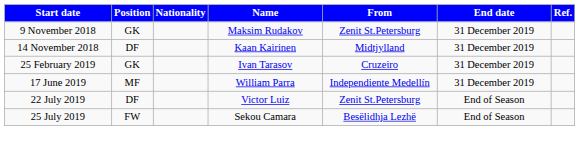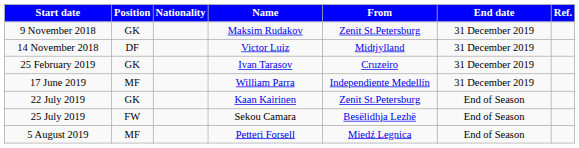 <table class="wikitable"  style="text-align:center; font-size:90%; ">
 <tr>
 <th style="background:#00f; color:white; width:140px;">Start date</th>
 <th style="background:#00f; color:white; width:50px;">Position</th>
 <th style="background:#00f; color:white; width:50px;">Nationality</th>
 <th style="background:#00f; color:white; width:150px;">Name</th>
 <th style="background:#00f; color:white; width:150px;">From</th>
 <th style="background:#00f; color:white; width:150px;">End date</th>
 <th style="background:#00f; color:white; width:20px;">Ref.</th>
 </tr>
 <tr>
 <td>9 November 2018</td>
 <td>GK</td>
 <td></td>
 <td><a href='#'>Maksim Rudakov</a></td>
 <td><a href='#'>Zenit St.Petersburg</a></td>
 <td>31 December 2019</td>
 <td></td>
 </tr>
 <tr>
 <td>14 November 2018</td>
 <td>DF</td>
 <td></td>
-<td><a href='#'>Kaan Kairinen</a></td>
+<td><a href='#'>Victor Luiz</a></td>
 <td><a href='#'>Midtjylland</a></td>
 <td>31 December 2019</td>
 <td></td>
 </tr>
 <tr>
 <td>25 February 2019</td>
 <td>GK</td>
 <td></td>
 <td><a href='#'>Ivan Tarasov</a></td>
 <td><a href='#'>Cruzeiro</a></td>
 <td>31 December 2019</td>
 <td></td>
 </tr>
 <tr>
 <td>17 June 2019</td>
 <td>MF</td>
 <td></td>
 <td><a href='#'>William Parra</a></td>
 <td><a href='#'>Independiente Medellín</a></td>
 <td>31 December 2019</td>
 <td></td>
 </tr>
 <tr>
 <td>22 July 2019</td>
-<td>DF</td>
+<td>GK</td>
 <td></td>
-<td><a href='#'>Victor Luiz</a></td>
+<td><a href='#'>Kaan Kairinen</a></td>
 <td><a href='#'>Zenit St.Petersburg</a></td>
 <td>End of Season</td>
 <td></td>
 </tr>
 <tr>
 <td>25 July 2019</td>
 <td>FW</td>
 <td></td>
 <td>Sekou Camara</td>
 <td><a href='#'>Besëlidhja Lezhë</a></td>
 <td>End of Season</td>
 <td></td>
 </tr>
+<tr>
+<td>5 August 2019</td>
+<td>MF</td>
+<td></td>
+<td><a href='#'>Petteri Forsell</a></td>
+<td><a href='#'>Miedź Legnica</a></td>
+<td>End of Season</td>
+<td></td>
+</tr>
 </table>
